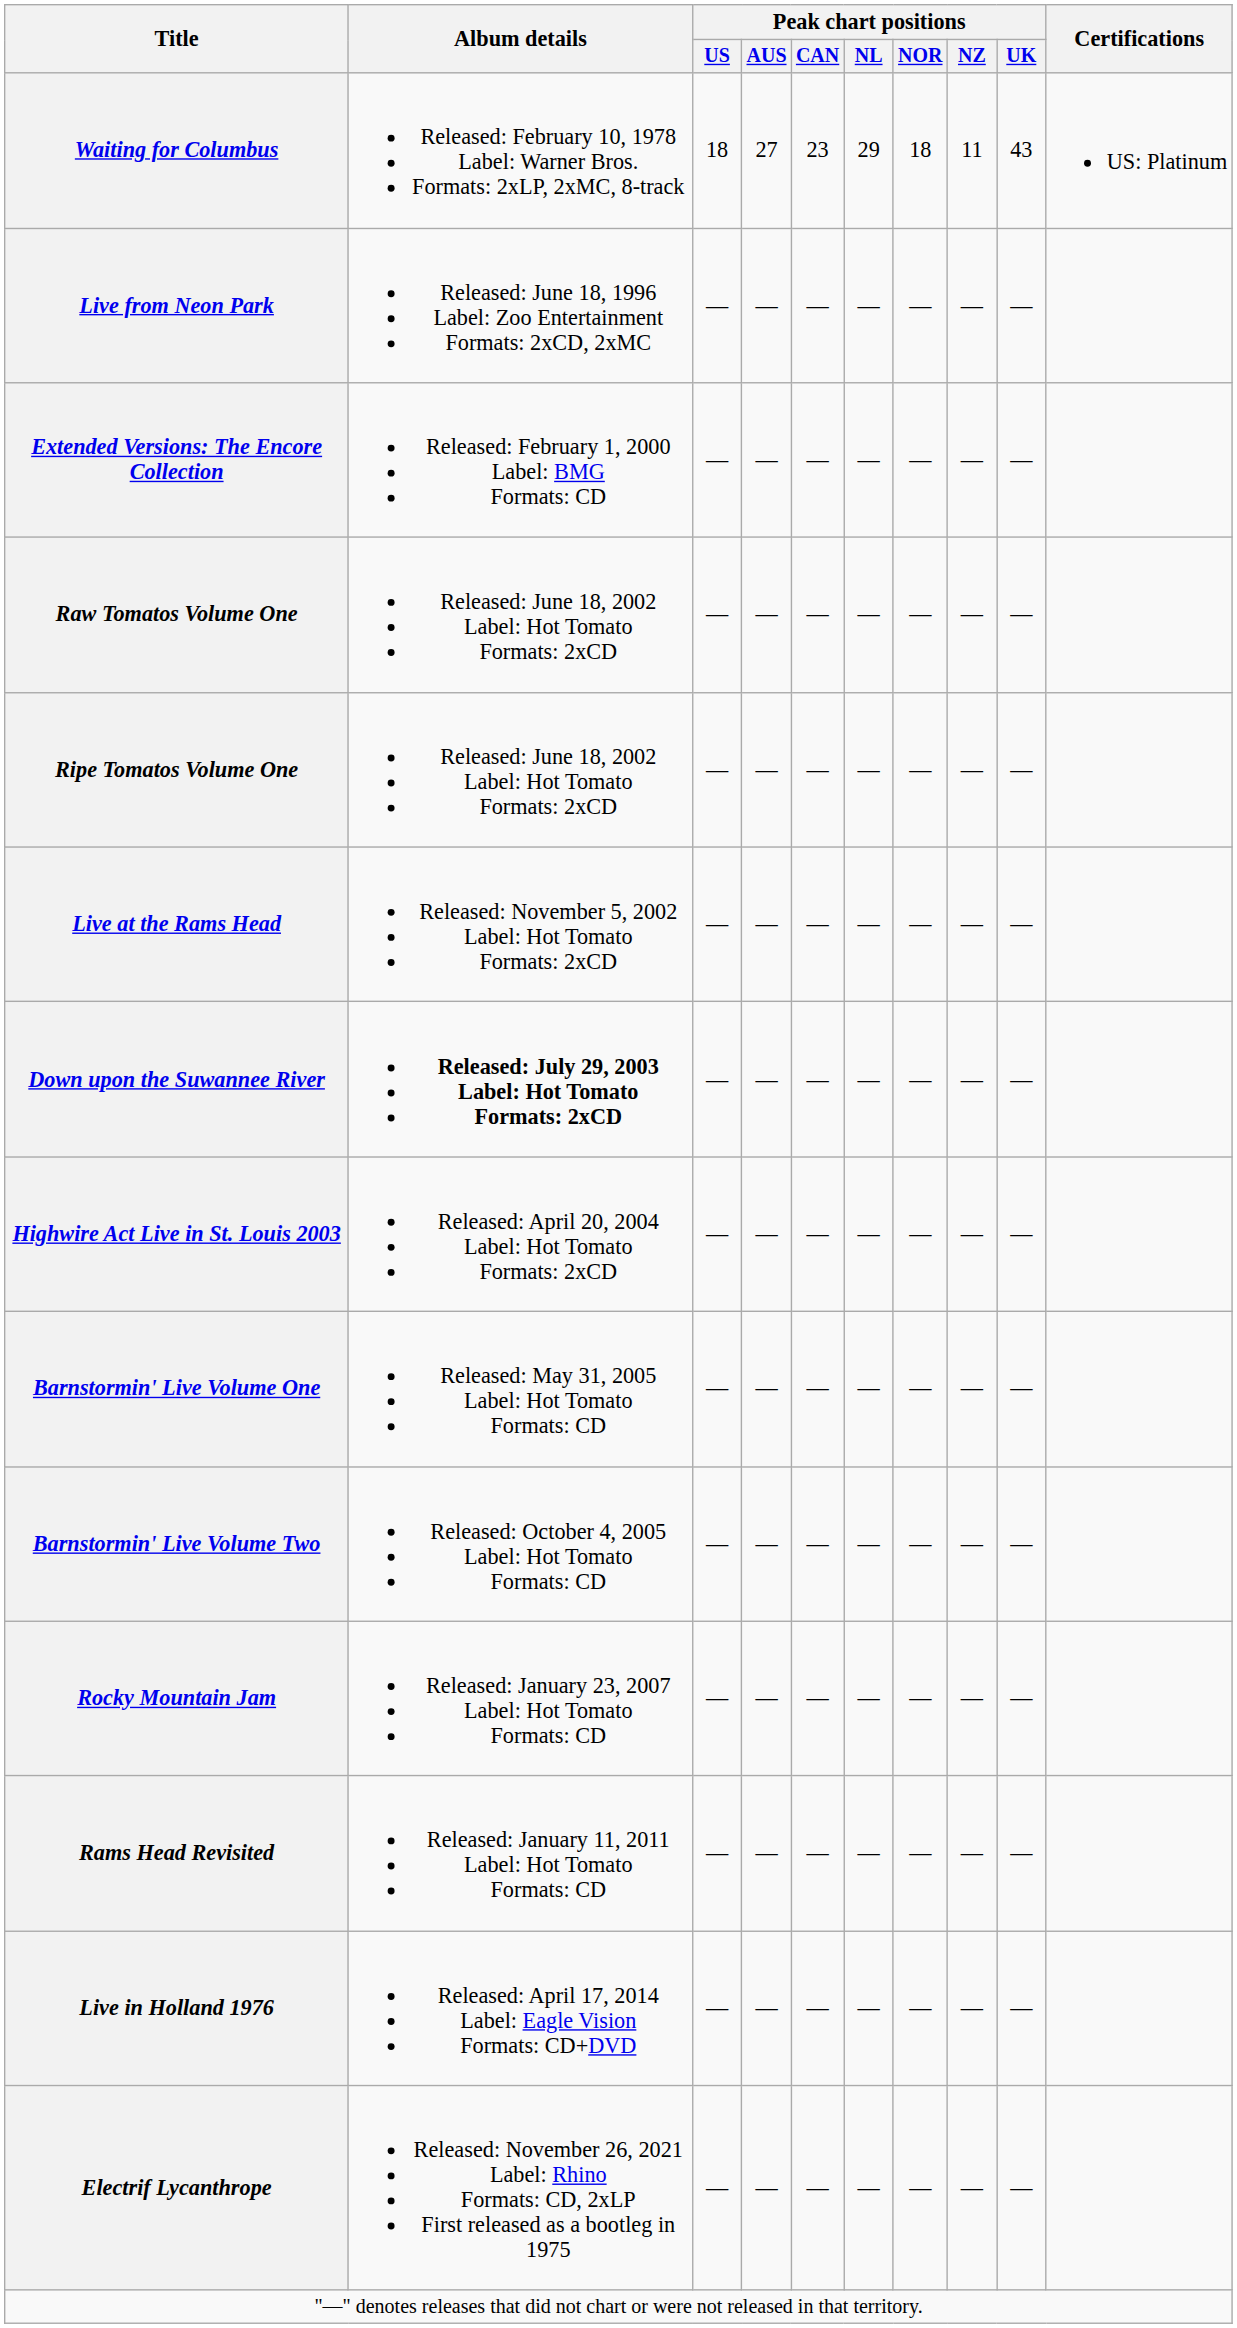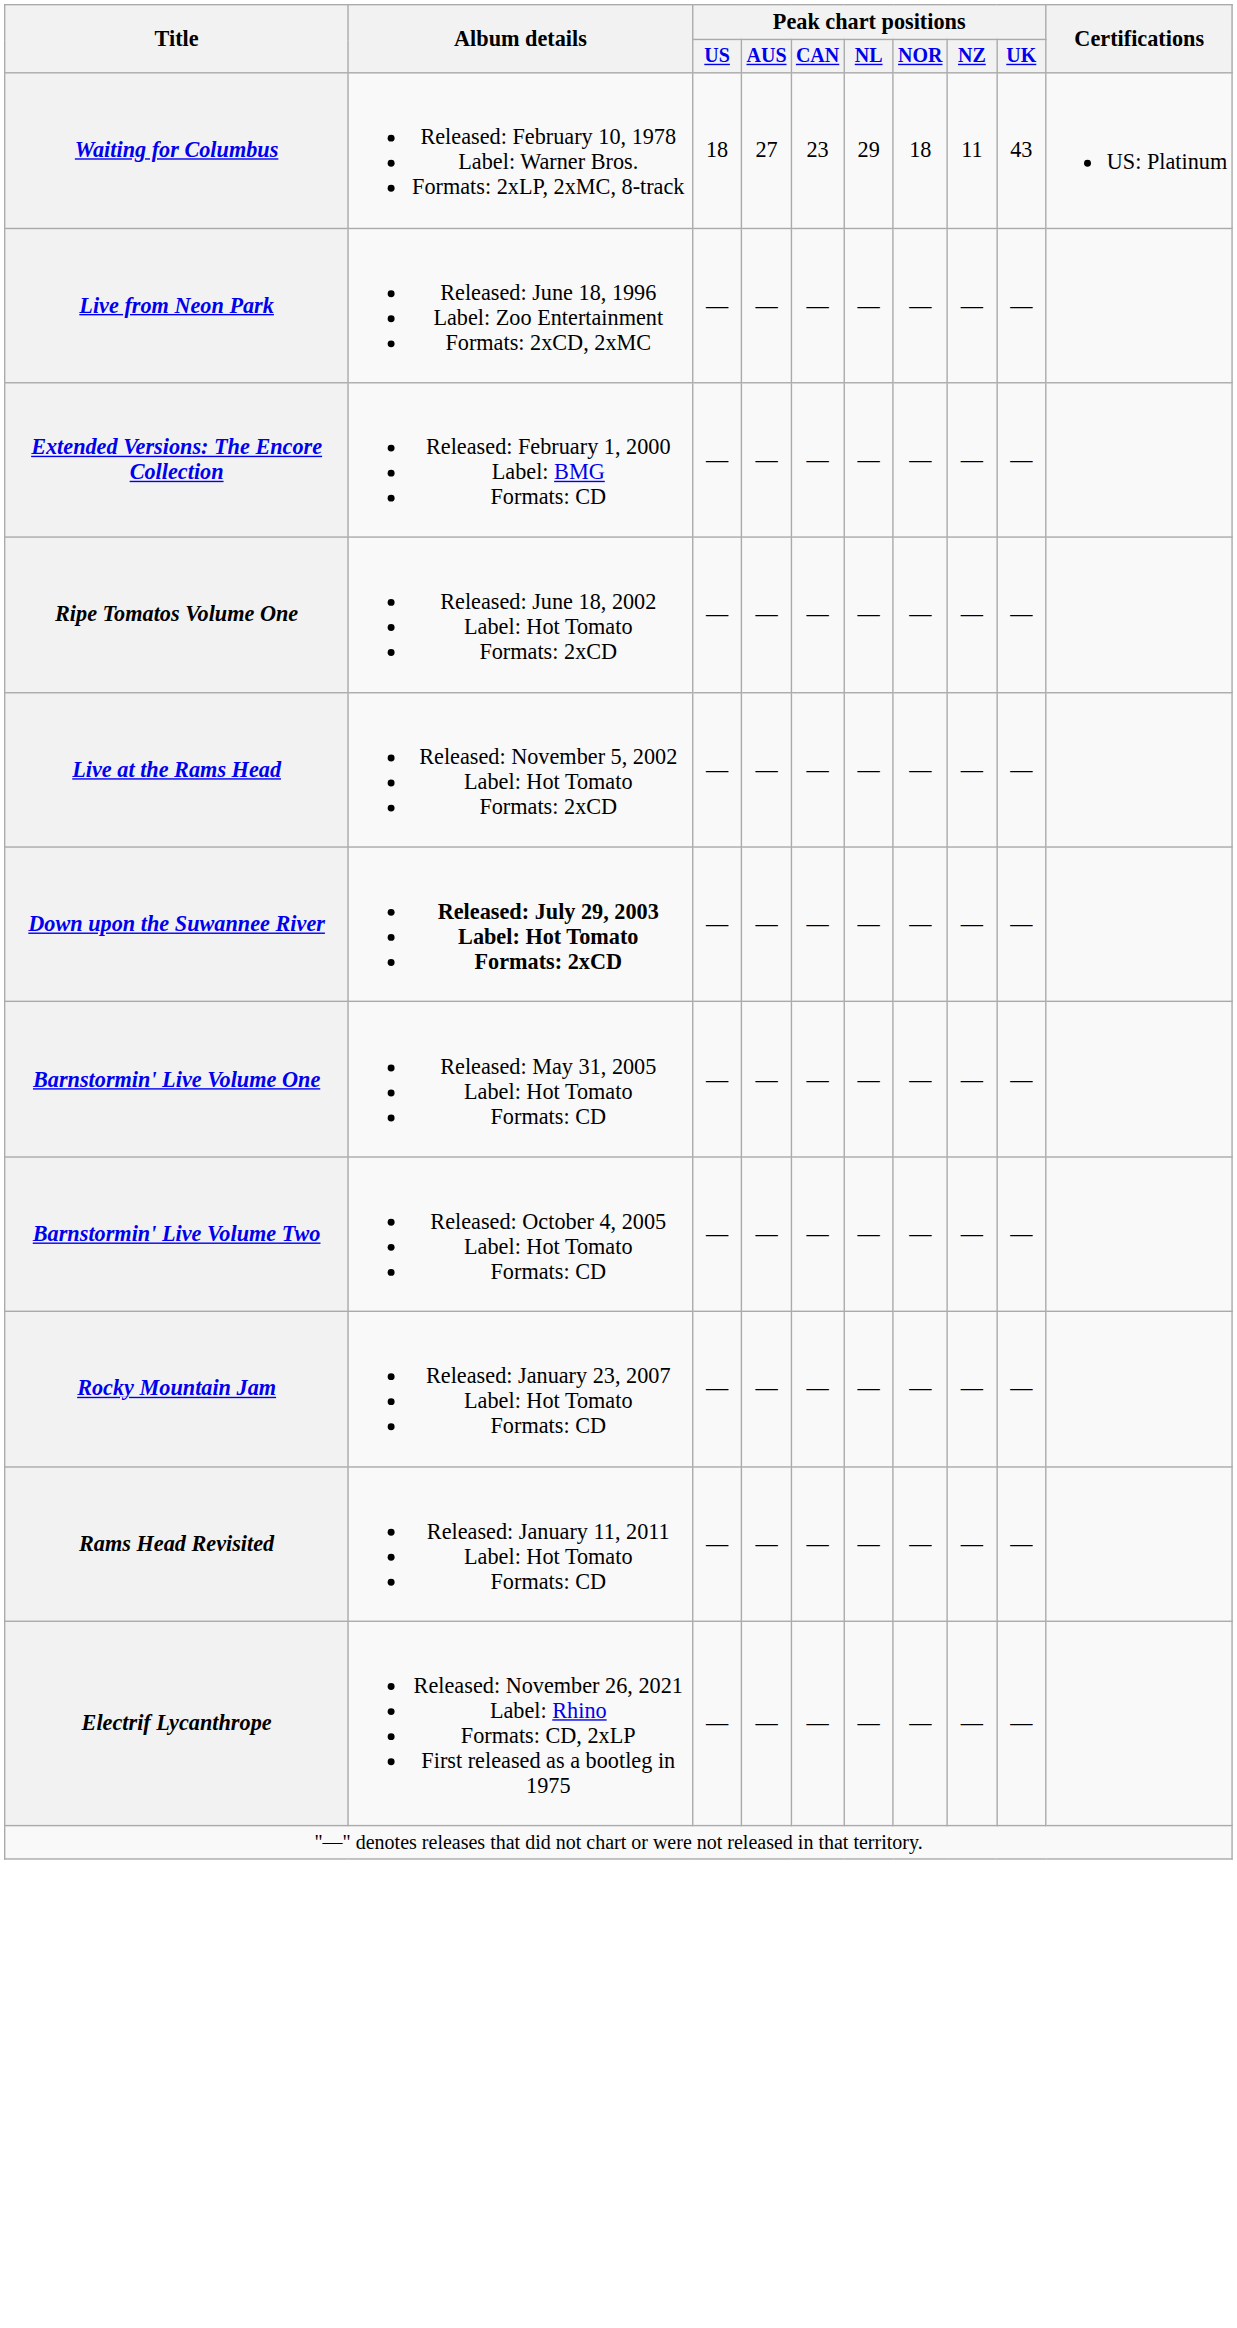 <table class="wikitable plainrowheaders" style="text-align:center;">
 <tr>
 <th rowspan="2" scope="col" style="width:15em;">Title</th>
 <th rowspan="2" scope="col" style="width:15em;">Album details</th>
 <th colspan="7">Peak chart positions</th>
 <th rowspan="2">Certifications</th>
 </tr>
 <tr>
 <th scope="col" style="width:2em;font-size:90%;"><a href='#'>US</a><br></th>
 <th scope="col" style="width:2em;font-size:90%;"><a href='#'>AUS</a><br></th>
 <th scope="col" style="width:2em;font-size:90%;"><a href='#'>CAN</a><br></th>
 <th scope="col" style="width:2em;font-size:90%;"><a href='#'>NL</a><br></th>
 <th scope="col" style="width:2em;font-size:90%;"><a href='#'>NOR</a><br></th>
 <th scope="col" style="width:2em;font-size:90%;"><a href='#'>NZ</a><br></th>
 <th scope="col" style="width:2em;font-size:90%;"><a href='#'>UK</a><br></th>
 </tr>
 <tr>
 <th scope="row"><em><a href='#'>Waiting for Columbus</a></em></th>
 <td><br><ul><li>Released: February 10, 1978</li><li>Label: Warner Bros.</li><li>Formats: 2xLP, 2xMC, 8-track</li></ul></td>
 <td>18</td>
 <td>27</td>
 <td>23</td>
 <td>29</td>
 <td>18</td>
 <td>11</td>
 <td>43</td>
 <td><br><ul><li>US: Platinum</li></ul></td>
 </tr>
 <tr>
 <th scope="row"><em><a href='#'>Live from Neon Park</a></em></th>
 <td><br><ul><li>Released: June 18, 1996</li><li>Label: Zoo Entertainment</li><li>Formats: 2xCD, 2xMC</li></ul></td>
 <td>—</td>
 <td>—</td>
 <td>—</td>
 <td>—</td>
 <td>—</td>
 <td>—</td>
 <td>—</td>
 <td></td>
 </tr>
 <tr>
 <th scope="row"><em><a href='#'>Extended Versions: The Encore Collection</a></em></th>
 <td><br><ul><li>Released: February 1, 2000</li><li>Label: <a href='#'>BMG</a></li><li>Formats: CD</li></ul></td>
 <td>—</td>
 <td>—</td>
 <td>—</td>
 <td>—</td>
 <td>—</td>
 <td>—</td>
 <td>—</td>
 <td></td>
 </tr>
 <tr>
-<th scope="row"><em>Raw Tomatos Volume One</em></th>
-<td><br><ul><li>Released: June 18, 2002</li><li>Label: Hot Tomato</li><li>Formats: 2xCD</li></ul></td>
-<td>—</td>
-<td>—</td>
-<td>—</td>
-<td>—</td>
-<td>—</td>
-<td>—</td>
-<td>—</td>
-<td></td>
-</tr>
-<tr>
 <th scope="row"><em>Ripe Tomatos Volume One</em></th>
 <td><br><ul><li>Released: June 18, 2002</li><li>Label: Hot Tomato</li><li>Formats: 2xCD</li></ul></td>
 <td>—</td>
 <td>—</td>
 <td>—</td>
 <td>—</td>
 <td>—</td>
 <td>—</td>
 <td>—</td>
 <td></td>
 </tr>
 <tr>
 <th scope="row"><em><a href='#'>Live at the Rams Head</a></em></th>
 <td><br><ul><li>Released: November 5, 2002</li><li>Label: Hot Tomato</li><li>Formats: 2xCD</li></ul></td>
 <td>—</td>
 <td>—</td>
 <td>—</td>
 <td>—</td>
 <td>—</td>
 <td>—</td>
 <td>—</td>
 <td></td>
 </tr>
 <tr>
 <th scope="row"><em><a href='#'>Down upon the Suwannee River</a></em></th>
 <td><strong><br><ul><li>Released: July 29, 2003</li><li>Label: Hot Tomato</li><li>Formats: 2xCD</li></ul></strong></td>
-<td>—</td>
-<td>—</td>
-<td>—</td>
-<td>—</td>
-<td>—</td>
-<td>—</td>
-<td>—</td>
-<td></td>
-</tr>
-<tr>
-<th scope="row"><em><a href='#'>Highwire Act Live in St. Louis 2003</a></em></th>
-<td><br><ul><li>Released: April 20, 2004</li><li>Label: Hot Tomato</li><li>Formats: 2xCD</li></ul></td>
 <td>—</td>
 <td>—</td>
 <td>—</td>
 <td>—</td>
 <td>—</td>
 <td>—</td>
 <td>—</td>
 <td></td>
 </tr>
 <tr>
 <th scope="row"><em><a href='#'>Barnstormin' Live Volume One</a></em></th>
 <td><br><ul><li>Released: May 31, 2005</li><li>Label: Hot Tomato</li><li>Formats: CD</li></ul></td>
 <td>—</td>
 <td>—</td>
 <td>—</td>
 <td>—</td>
 <td>—</td>
 <td>—</td>
 <td>—</td>
 <td></td>
 </tr>
 <tr>
 <th scope="row"><em><a href='#'>Barnstormin' Live Volume Two</a></em></th>
 <td><br><ul><li>Released: October 4, 2005</li><li>Label: Hot Tomato</li><li>Formats: CD</li></ul></td>
 <td>—</td>
 <td>—</td>
 <td>—</td>
 <td>—</td>
 <td>—</td>
 <td>—</td>
 <td>—</td>
 <td></td>
 </tr>
 <tr>
 <th scope="row"><em><a href='#'>Rocky Mountain Jam</a></em></th>
 <td><br><ul><li>Released: January 23, 2007</li><li>Label: Hot Tomato</li><li>Formats: CD</li></ul></td>
 <td>—</td>
 <td>—</td>
 <td>—</td>
 <td>—</td>
 <td>—</td>
 <td>—</td>
 <td>—</td>
 <td></td>
 </tr>
 <tr>
 <th scope="row"><em>Rams Head Revisited</em></th>
 <td><br><ul><li>Released: January 11, 2011</li><li>Label: Hot Tomato</li><li>Formats: CD</li></ul></td>
 <td>—</td>
 <td>—</td>
 <td>—</td>
 <td>—</td>
 <td>—</td>
 <td>—</td>
 <td>—</td>
 <td></td>
 </tr>
 <tr>
-<th scope="row"><em>Live in Holland 1976</em></th>
-<td><br><ul><li>Released: April 17, 2014</li><li>Label: <a href='#'>Eagle Vision</a></li><li>Formats: CD+<a href='#'>DVD</a></li></ul></td>
-<td>—</td>
-<td>—</td>
-<td>—</td>
-<td>—</td>
-<td>—</td>
-<td>—</td>
-<td>—</td>
-<td></td>
-</tr>
-<tr>
 <th scope="row"><em>Electrif Lycanthrope</em></th>
 <td><br><ul><li>Released: November 26, 2021</li><li>Label: <a href='#'>Rhino</a></li><li>Formats: CD, 2xLP</li><li>First released as a bootleg in 1975</li></ul></td>
 <td>—</td>
 <td>—</td>
 <td>—</td>
 <td>—</td>
 <td>—</td>
 <td>—</td>
 <td>—</td>
 <td></td>
 </tr>
 <tr>
 <td colspan="10" style="font-size:90%">"—" denotes releases that did not chart or were not released in that territory.</td>
 </tr>
 </table>
